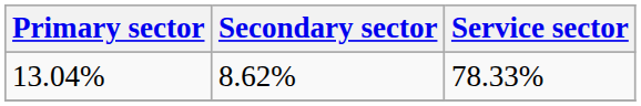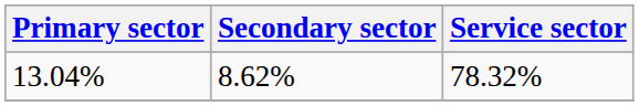 <table class="wikitable" border="1">
 <tr>
 <th><a href='#'>Primary sector</a></th>
 <th><a href='#'>Secondary sector</a></th>
 <th><a href='#'>Service sector</a></th>
 </tr>
 <tr>
 <td>13.04%</td>
 <td>8.62%</td>
-<td>78.33%</td>
+<td>78.32%</td>
 </tr>
 <tr>
 </tr>
 </table>
